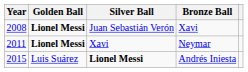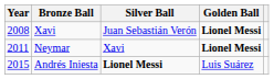 <table class="wikitable plainrowheaders sortable">
 <tr>
 <th>Year</th>
+<th scope="col">Bronze Ball</th>
+<th scope="col">Silver Ball</th>
 <th scope="col">Golden Ball</th>
-<th scope="col">Silver Ball</th>
-<th scope="col">Bronze Ball</th>
 <th scope="col"></th>
 </tr>
 <tr>
 <td scope="row"><a href='#'>2008</a></td>
+<td> <a href='#'>Xavi</a></td>
+<td> <a href='#'>Juan Sebastián Verón</a></td>
 <td> <strong>Lionel Messi</strong></td>
-<td> <a href='#'>Juan Sebastián Verón</a></td>
-<td> <a href='#'>Xavi</a></td>
 <td></td>
 </tr>
 <tr>
 <td scope="row"><a href='#'>2011</a></td>
+<td> <a href='#'>Neymar</a></td>
+<td> <a href='#'>Xavi</a></td>
 <td> <strong>Lionel Messi</strong></td>
-<td> <a href='#'>Xavi</a></td>
-<td> <a href='#'>Neymar</a></td>
 <td></td>
 </tr>
 <tr>
 <td scope="row"><a href='#'>2015</a></td>
+<td> <a href='#'>Andrés Iniesta</a></td>
+<td> <strong>Lionel Messi</strong></td>
 <td> <a href='#'>Luis Suárez</a></td>
-<td> <strong>Lionel Messi</strong></td>
-<td> <a href='#'>Andrés Iniesta</a></td>
 <td></td>
 </tr>
 </table>
